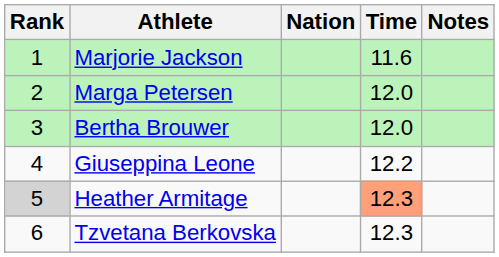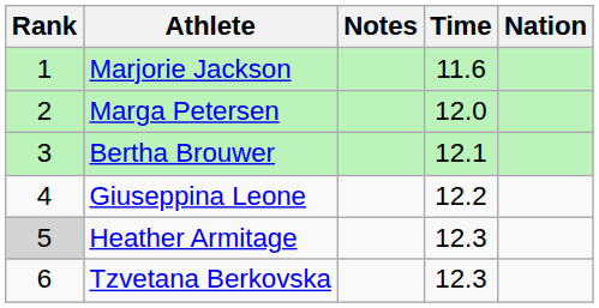 <table class="wikitable sortable" style="text-align:center">
 <tr>
 <th>Rank</th>
 <th>Athlete</th>
+<th>Notes</th>
+<th>Time</th>
 <th>Nation</th>
-<th>Time</th>
-<th>Notes</th>
 </tr>
 <tr bgcolor=bbf3bb>
 <td>1</td>
 <td align="left"><a href='#'>Marjorie Jackson</a></td>
+<td></td>
+<td>11.6</td>
 <td align="left"></td>
-<td>11.6</td>
-<td></td>
 </tr>
 <tr bgcolor=bbf3bb>
 <td>2</td>
 <td align="left"><a href='#'>Marga Petersen</a></td>
+<td></td>
+<td>12.0</td>
 <td align="left"></td>
-<td>12.0</td>
-<td></td>
 </tr>
 <tr bgcolor=bbf3bb>
 <td>3</td>
 <td align="left"><a href='#'>Bertha Brouwer</a></td>
+<td></td>
+<td>12.1</td>
 <td align="left"></td>
-<td>12.0</td>
-<td></td>
 </tr>
 <tr>
 <td>4</td>
 <td align="left"><a href='#'>Giuseppina Leone</a></td>
+<td></td>
+<td>12.2</td>
 <td align="left"></td>
-<td>12.2</td>
-<td></td>
 </tr>
 <tr>
 <td style="background: lightgrey;">5</td>
 <td align="left"><a href='#'>Heather Armitage</a></td>
+<td></td>
+<td>12.3</td>
 <td align="left"></td>
-<td style="background: lightsalmon;">12.3</td>
-<td></td>
 </tr>
 <tr>
 <td>6</td>
 <td align="left"><a href='#'>Tzvetana Berkovska</a></td>
+<td></td>
+<td>12.3</td>
 <td align="left"></td>
-<td>12.3</td>
-<td></td>
 </tr>
 </table>
